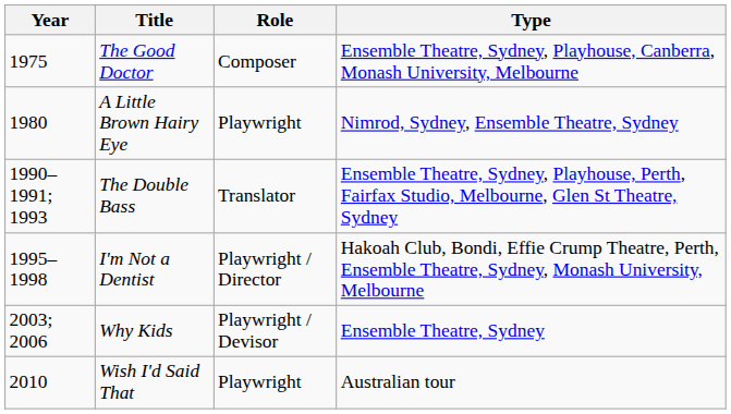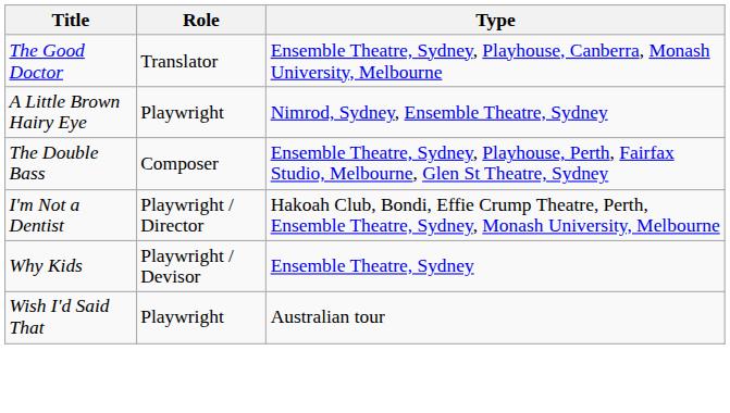 <table class="wikitable">
 <tr>
-<th>Year</th>
 <th>Title</th>
 <th>Role</th>
 <th>Type</th>
 </tr>
 <tr>
-<td>1975</td>
 <td><em><a href='#'>The Good Doctor</a></em></td>
-<td>Composer</td>
+<td>Translator</td>
 <td><a href='#'>Ensemble Theatre, Sydney</a>, <a href='#'>Playhouse, Canberra</a>, <a href='#'>Monash University, Melbourne</a></td>
 </tr>
 <tr>
-<td>1980</td>
 <td><em>A Little Brown Hairy Eye</em></td>
 <td>Playwright</td>
 <td><a href='#'>Nimrod, Sydney</a>, <a href='#'>Ensemble Theatre, Sydney</a></td>
 </tr>
 <tr>
-<td>1990–1991; 1993</td>
 <td><em>The Double Bass</em></td>
-<td>Translator</td>
+<td>Composer</td>
 <td><a href='#'>Ensemble Theatre, Sydney</a>, <a href='#'>Playhouse, Perth</a>, <a href='#'>Fairfax Studio, Melbourne</a>, <a href='#'>Glen St Theatre, Sydney</a></td>
 </tr>
 <tr>
-<td>1995–1998</td>
 <td><em>I'm Not a Dentist</em></td>
 <td>Playwright / Director</td>
 <td>Hakoah Club, Bondi, Effie Crump Theatre, Perth, <a href='#'>Ensemble Theatre, Sydney</a>, <a href='#'>Monash University, Melbourne</a></td>
 </tr>
 <tr>
-<td>2003; 2006</td>
 <td><em>Why Kids</em></td>
 <td>Playwright / Devisor</td>
 <td><a href='#'>Ensemble Theatre, Sydney</a></td>
 </tr>
 <tr>
-<td>2010</td>
 <td><em>Wish I'd Said That</em></td>
 <td>Playwright</td>
 <td>Australian tour</td>
 </tr>
 </table>
